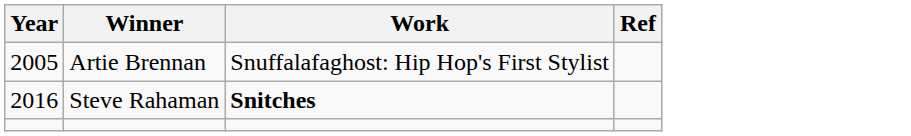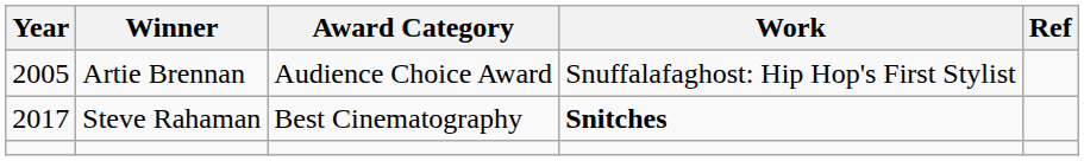 <table class="wikitable">
 <tr>
 <th>Year</th>
 <th>Winner</th>
+<th>Award Category</th>
 <th>Work</th>
 <th>Ref</th>
 </tr>
 <tr>
 <td>2005</td>
 <td>Artie Brennan</td>
+<td>Audience Choice Award</td>
 <td>Snuffalafaghost: Hip Hop's First Stylist</td>
 <td></td>
 </tr>
 <tr>
-<td>2016</td>
+<td>2017</td>
 <td>Steve Rahaman</td>
+<td>Best Cinematography</td>
 <td><strong>Snitches</strong></td>
 <td></td>
 </tr>
 <tr>
 <td></td>
 <td></td>
 <td></td>
 <td></td>
+<td></td>
 </tr>
 </table>
